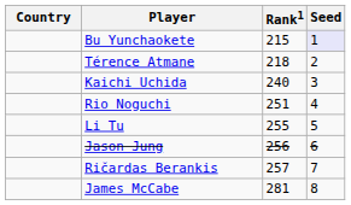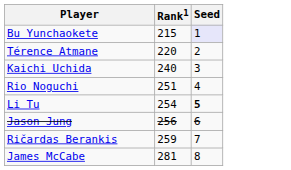 <table class="sortable wikitable">
 <tr>
-<th width="70">Country</th>
 <th width="175">Player</th>
 <th>Rank<sup>1</sup></th>
 <th>Seed</th>
 </tr>
 <tr>
-<td></td>
 <td><a href='#'>Bu Yunchaokete</a></td>
 <td>215</td>
 <td style="background: lavender;">1</td>
 </tr>
 <tr>
-<td></td>
 <td><a href='#'>Térence Atmane</a></td>
-<td>218</td>
+<td>220</td>
 <td>2</td>
 </tr>
 <tr>
-<td></td>
 <td><a href='#'>Kaichi Uchida</a></td>
 <td>240</td>
 <td>3</td>
 </tr>
 <tr>
-<td></td>
 <td><a href='#'>Rio Noguchi</a></td>
 <td>251</td>
 <td>4</td>
 </tr>
 <tr>
-<td></td>
 <td><a href='#'>Li Tu</a></td>
-<td>255</td>
-<td>5</td>
+<td>254</td>
+<td><strong>5</strong></td>
 </tr>
 <tr>
-<td><s></s></td>
 <td><s><a href='#'>Jason Jung</a></s></td>
 <td><s>256</s></td>
 <td><s>6</s></td>
 </tr>
 <tr>
-<td></td>
 <td><a href='#'>Ričardas Berankis</a></td>
-<td>257</td>
+<td>259</td>
 <td>7</td>
 </tr>
 <tr>
-<td></td>
 <td><a href='#'>James McCabe</a></td>
 <td>281</td>
 <td>8</td>
 </tr>
 </table>
